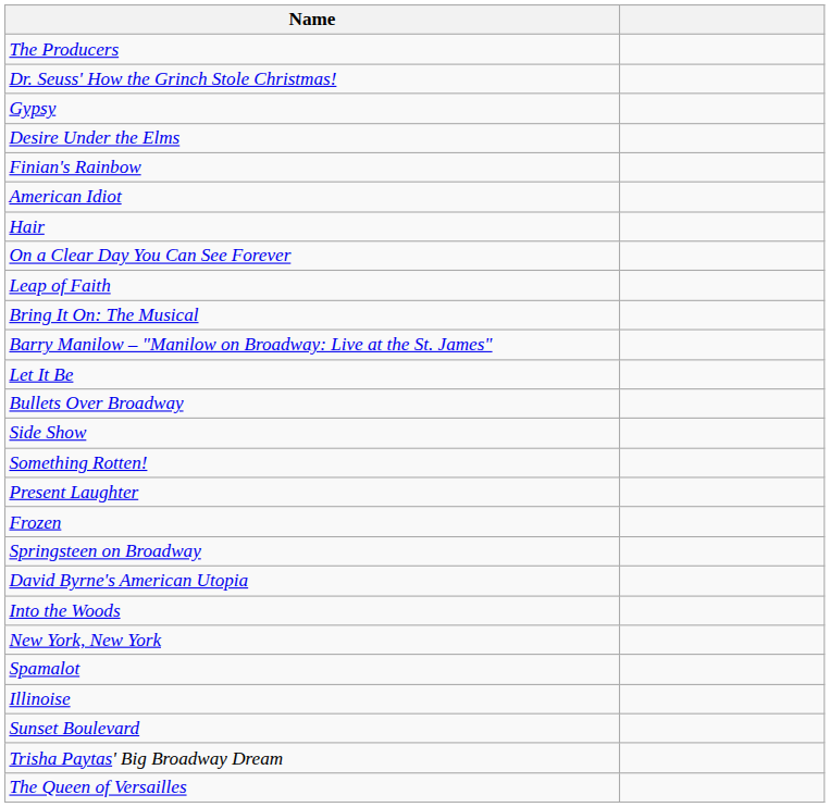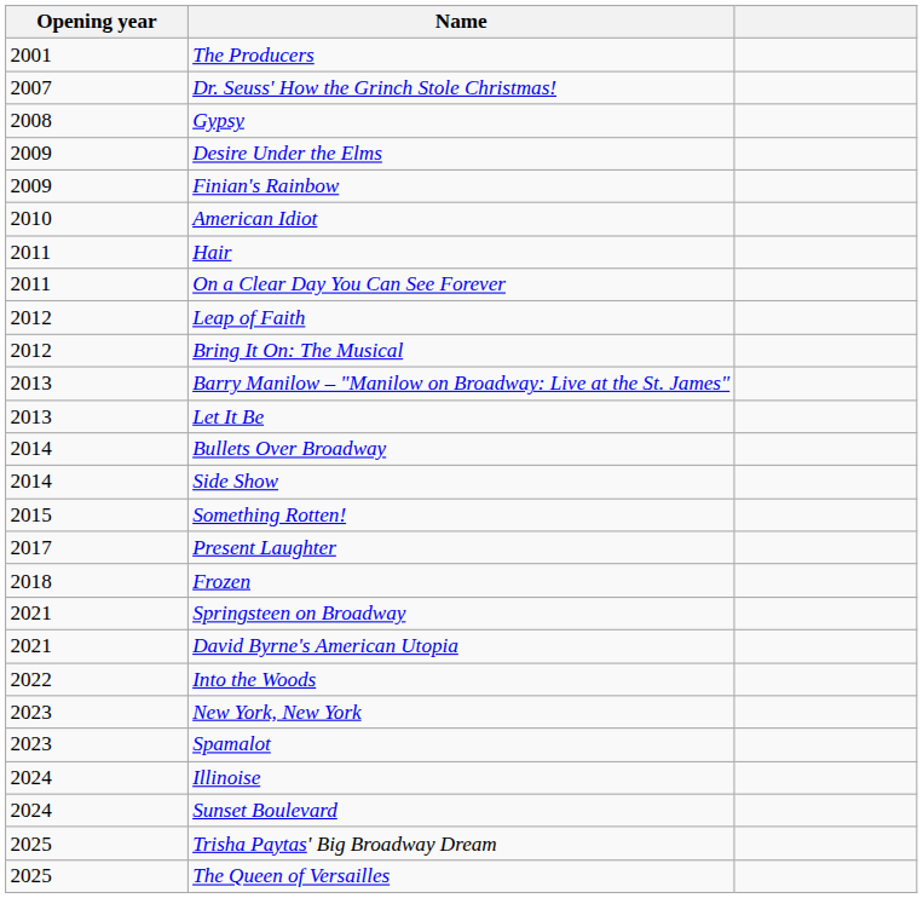 <table class="wikitable sortable collapsible">
 <tr>
+<th width=20% scope="col">Opening year</th>
 <th width=60% scope="col">Name</th>
 <th width=20% scope="col" class="unsortable"></th>
 </tr>
 <tr>
+<td>2001</td>
 <td><em><a href='#'>The Producers</a></em></td>
 <td></td>
 </tr>
 <tr>
+<td>2007</td>
 <td><em><a href='#'>Dr. Seuss' How the Grinch Stole Christmas!</a></em></td>
 <td></td>
 </tr>
 <tr>
+<td>2008</td>
 <td><em><a href='#'>Gypsy</a></em></td>
 <td></td>
 </tr>
 <tr>
+<td>2009</td>
 <td><em><a href='#'>Desire Under the Elms</a></em></td>
 <td></td>
 </tr>
 <tr>
+<td>2009</td>
 <td><em><a href='#'>Finian's Rainbow</a></em></td>
 <td></td>
 </tr>
 <tr>
+<td>2010</td>
 <td><em><a href='#'>American Idiot</a></em></td>
 <td></td>
 </tr>
 <tr>
+<td>2011</td>
 <td><em><a href='#'>Hair</a></em></td>
 <td></td>
 </tr>
 <tr>
+<td>2011</td>
 <td><em><a href='#'>On a Clear Day You Can See Forever</a></em></td>
 <td></td>
 </tr>
 <tr>
+<td>2012</td>
 <td><em><a href='#'>Leap of Faith</a></em></td>
 <td></td>
 </tr>
 <tr>
+<td>2012</td>
 <td><em><a href='#'>Bring It On: The Musical</a></em></td>
 <td></td>
 </tr>
 <tr>
+<td>2013</td>
 <td><em><a href='#'>Barry Manilow – "Manilow on Broadway: Live at the St. James"</a></em></td>
 <td></td>
 </tr>
 <tr>
+<td>2013</td>
 <td><em><a href='#'>Let It Be</a></em></td>
 <td></td>
 </tr>
 <tr>
+<td>2014</td>
 <td><em><a href='#'>Bullets Over Broadway</a></em></td>
 <td></td>
 </tr>
 <tr>
+<td>2014</td>
 <td><em><a href='#'>Side Show</a></em></td>
 <td></td>
 </tr>
 <tr>
+<td>2015</td>
 <td><em><a href='#'>Something Rotten!</a></em></td>
 <td></td>
 </tr>
 <tr>
+<td>2017</td>
 <td><em><a href='#'>Present Laughter</a></em></td>
 <td></td>
 </tr>
 <tr>
+<td>2018</td>
 <td><em><a href='#'>Frozen</a></em></td>
 <td></td>
 </tr>
 <tr>
+<td>2021</td>
 <td><em><a href='#'>Springsteen on Broadway</a></em></td>
 <td></td>
 </tr>
 <tr>
+<td>2021</td>
 <td><em><a href='#'>David Byrne's American Utopia</a></em></td>
 <td></td>
 </tr>
 <tr>
+<td>2022</td>
 <td><em><a href='#'>Into the Woods</a></em></td>
 <td></td>
 </tr>
 <tr>
+<td>2023</td>
 <td><em><a href='#'>New York, New York</a></em></td>
 <td></td>
 </tr>
 <tr>
+<td>2023</td>
 <td><em><a href='#'>Spamalot</a></em></td>
 <td></td>
 </tr>
 <tr>
+<td>2024</td>
 <td><em><a href='#'>Illinoise</a></em></td>
 <td></td>
 </tr>
 <tr>
+<td>2024</td>
 <td><em><a href='#'>Sunset Boulevard</a></em></td>
 <td></td>
 </tr>
 <tr>
+<td>2025</td>
 <td><em><a href='#'>Trisha Paytas</a>' Big Broadway Dream</em></td>
 <td></td>
 </tr>
 <tr>
+<td>2025</td>
 <td><em><a href='#'>The Queen of Versailles</a></em></td>
 <td></td>
 </tr>
 </table>
